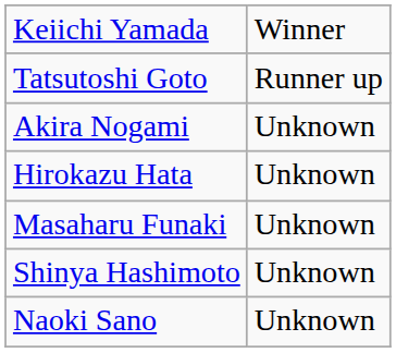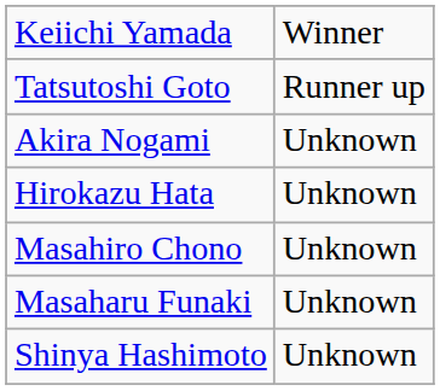 <table class="wikitable" style="margin: 1em auto 1em auto">
 <tr>
 <td><a href='#'>Keiichi Yamada</a></td>
 <td>Winner</td>
 </tr>
 <tr>
 <td><a href='#'>Tatsutoshi Goto</a></td>
 <td>Runner up</td>
 </tr>
 <tr>
 <td><a href='#'>Akira Nogami</a></td>
 <td>Unknown</td>
 </tr>
 <tr>
 <td><a href='#'>Hirokazu Hata</a></td>
 <td>Unknown</td>
 </tr>
 <tr>
+<td><a href='#'>Masahiro Chono</a></td>
+<td>Unknown</td>
+</tr>
+<tr>
 <td><a href='#'>Masaharu Funaki</a></td>
 <td>Unknown</td>
 </tr>
 <tr>
 <td><a href='#'>Shinya Hashimoto</a></td>
 <td>Unknown</td>
 </tr>
-<tr>
-<td><a href='#'>Naoki Sano</a></td>
-<td>Unknown</td>
-</tr>
 </table>
